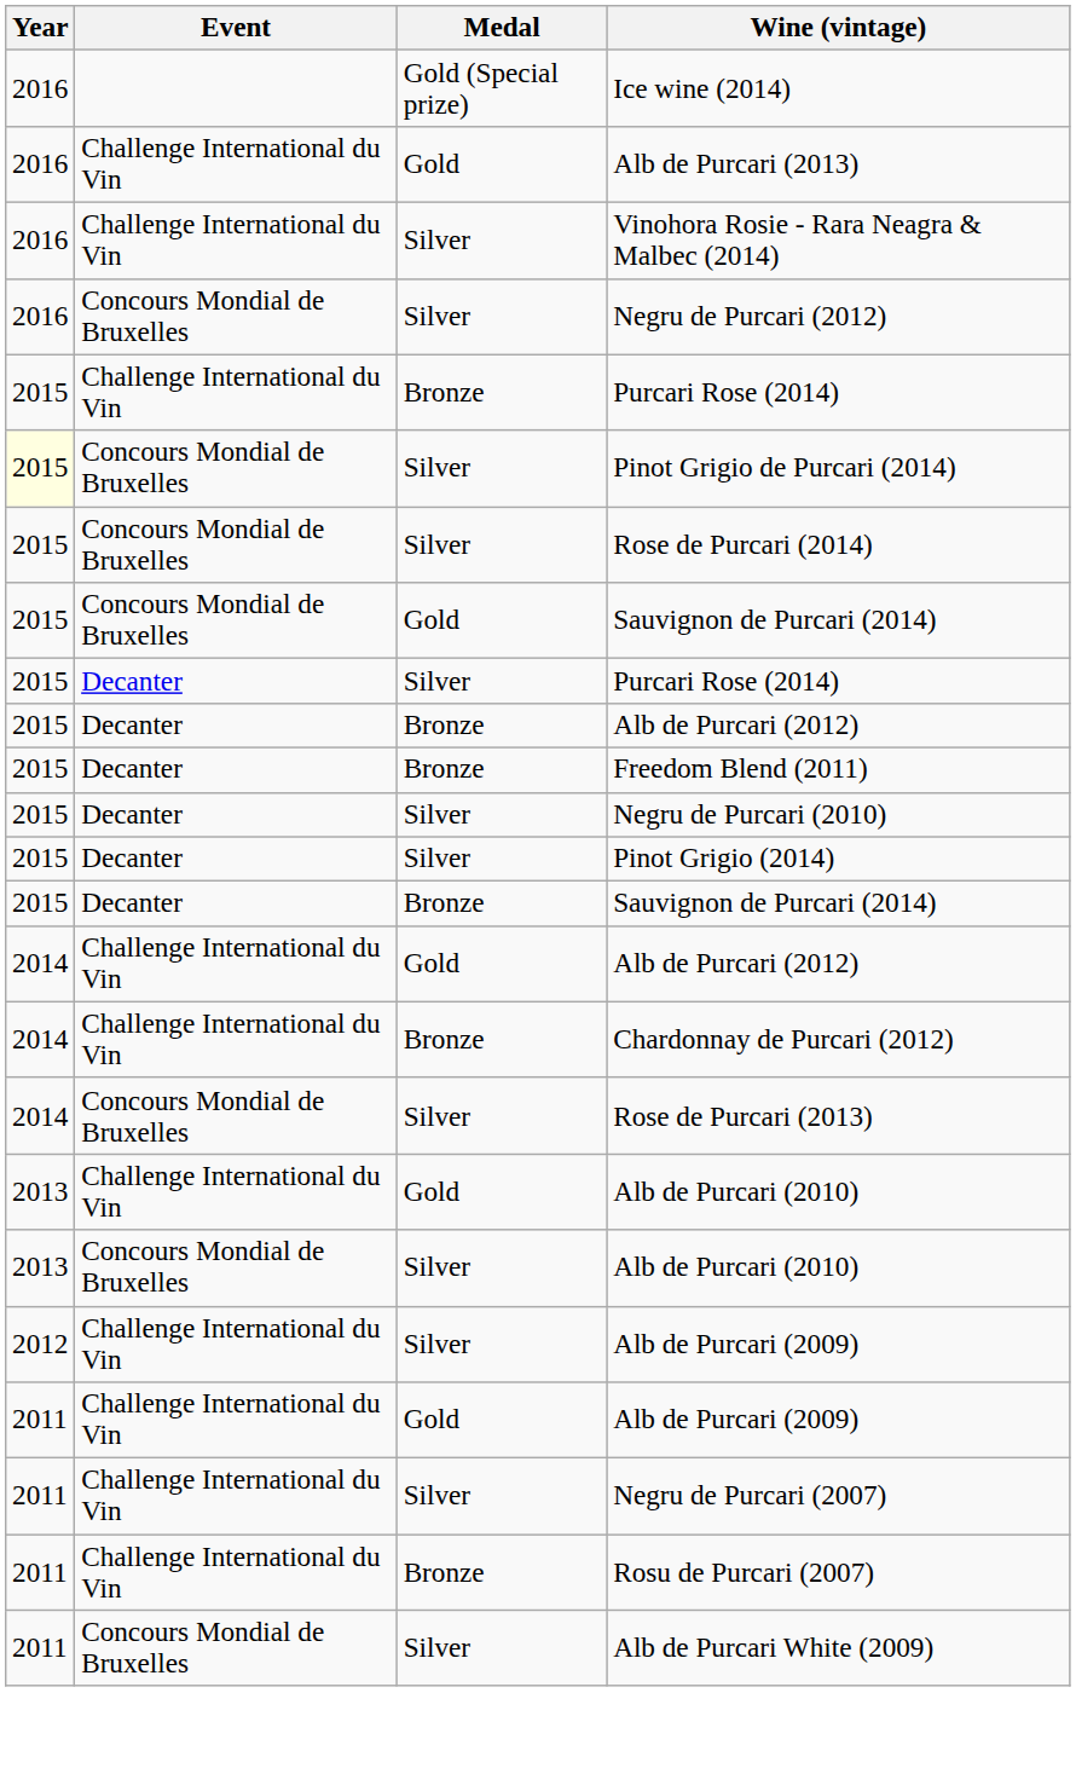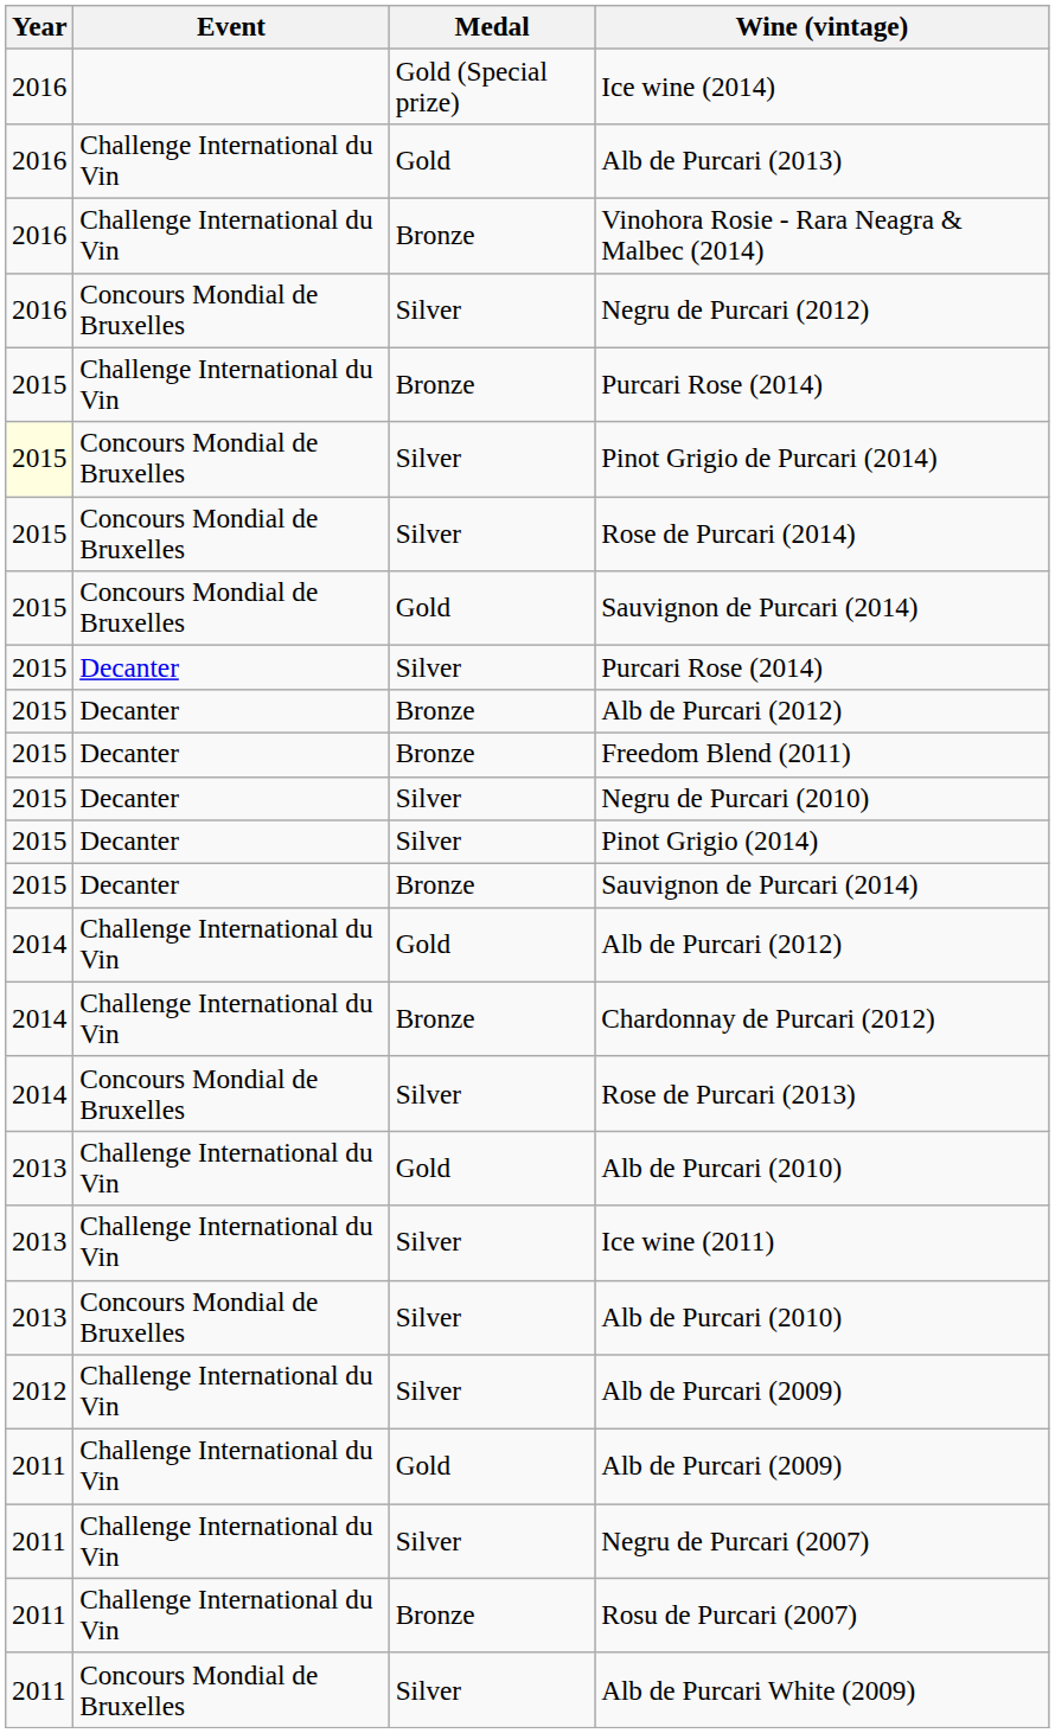 <table class="wikitable">
 <tr>
 <th>Year</th>
 <th>Event</th>
 <th>Medal</th>
 <th>Wine (vintage)</th>
 </tr>
 <tr>
 <td>2016</td>
 <td></td>
 <td>Gold (Special prize)</td>
 <td>Ice wine (2014)</td>
 </tr>
 <tr>
 <td>2016</td>
 <td>Challenge International du Vin</td>
 <td>Gold</td>
 <td>Alb de Purcari (2013)</td>
 </tr>
 <tr>
 <td>2016</td>
 <td>Challenge International du Vin</td>
-<td>Silver</td>
+<td>Bronze</td>
 <td>Vinohora Rosie - Rara Neagra & Malbec (2014)</td>
 </tr>
 <tr>
 <td>2016</td>
 <td>Concours Mondial de Bruxelles</td>
 <td>Silver</td>
 <td>Negru de Purcari (2012)</td>
 </tr>
 <tr>
 <td>2015</td>
 <td>Challenge International du Vin</td>
 <td>Bronze</td>
 <td>Purcari Rose (2014)</td>
 </tr>
 <tr>
 <td style="background: lightyellow;">2015</td>
 <td>Concours Mondial de Bruxelles</td>
 <td>Silver</td>
 <td>Pinot Grigio de Purcari (2014)</td>
 </tr>
 <tr>
 <td>2015</td>
 <td>Concours Mondial de Bruxelles</td>
 <td>Silver</td>
 <td>Rose de Purcari (2014)</td>
 </tr>
 <tr>
 <td>2015</td>
 <td>Concours Mondial de Bruxelles</td>
 <td>Gold</td>
 <td>Sauvignon de Purcari (2014)</td>
 </tr>
 <tr>
 <td>2015</td>
 <td><a href='#'>Decanter</a></td>
 <td>Silver</td>
 <td>Purcari Rose (2014)</td>
 </tr>
 <tr>
 <td>2015</td>
 <td>Decanter</td>
 <td>Bronze</td>
 <td>Alb de Purcari (2012)</td>
 </tr>
 <tr>
 <td>2015</td>
 <td>Decanter</td>
 <td>Bronze</td>
 <td>Freedom Blend (2011)</td>
 </tr>
 <tr>
 <td>2015</td>
 <td>Decanter</td>
 <td>Silver</td>
 <td>Negru de Purcari (2010)</td>
 </tr>
 <tr>
 <td>2015</td>
 <td>Decanter</td>
 <td>Silver</td>
 <td>Pinot Grigio (2014)</td>
 </tr>
 <tr>
 <td>2015</td>
 <td>Decanter</td>
 <td>Bronze</td>
 <td>Sauvignon de Purcari (2014)</td>
 </tr>
 <tr>
 <td>2014</td>
 <td>Challenge International du Vin</td>
 <td>Gold</td>
 <td>Alb de Purcari (2012)</td>
 </tr>
 <tr>
 <td>2014</td>
 <td>Challenge International du Vin</td>
 <td>Bronze</td>
 <td>Chardonnay de Purcari (2012)</td>
 </tr>
 <tr>
 <td>2014</td>
 <td>Concours Mondial de Bruxelles</td>
 <td>Silver</td>
 <td>Rose de Purcari (2013)</td>
 </tr>
 <tr>
 <td>2013</td>
 <td>Challenge International du Vin</td>
 <td>Gold</td>
 <td>Alb de Purcari (2010)</td>
 </tr>
 <tr>
 <td>2013</td>
+<td>Challenge International du Vin</td>
+<td>Silver</td>
+<td>Ice wine (2011)</td>
+</tr>
+<tr>
+<td>2013</td>
 <td>Concours Mondial de Bruxelles</td>
 <td>Silver</td>
 <td>Alb de Purcari (2010)</td>
 </tr>
 <tr>
 <td>2012</td>
 <td>Challenge International du Vin</td>
 <td>Silver</td>
 <td>Alb de Purcari (2009)</td>
 </tr>
 <tr>
 <td>2011</td>
 <td>Challenge International du Vin</td>
 <td>Gold</td>
 <td>Alb de Purcari (2009)</td>
 </tr>
 <tr>
 <td>2011</td>
 <td>Challenge International du Vin</td>
 <td>Silver</td>
 <td>Negru de Purcari (2007)</td>
 </tr>
 <tr>
 <td>2011</td>
 <td>Challenge International du Vin</td>
 <td>Bronze</td>
 <td>Rosu de Purcari (2007)</td>
 </tr>
 <tr>
 <td>2011</td>
 <td>Concours Mondial de Bruxelles</td>
 <td>Silver</td>
 <td>Alb de Purcari White (2009)</td>
 </tr>
 </table>
